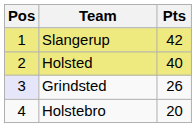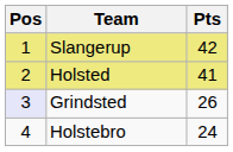 <table class="wikitable" style="font-size: 100%">
 <tr>
 <th width=20>Pos</th>
 <th width=120>Team</th>
 <th width=30>Pts</th>
 </tr>
 <tr align=center style="background:#EEEA80;">
 <td>1</td>
 <td align="left">Slangerup</td>
 <td>42</td>
 </tr>
 <tr align=center style="background:#EEEA80;">
 <td>2</td>
 <td align="left">Holsted</td>
-<td>40</td>
+<td>41</td>
 </tr>
 <tr align=center>
 <td style="background: lavender;">3</td>
 <td align="left">Grindsted</td>
 <td>26</td>
 </tr>
 <tr align=center>
 <td>4</td>
 <td align="left">Holstebro</td>
-<td>20</td>
+<td>24</td>
 </tr>
 </table>
